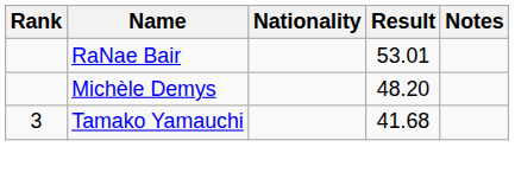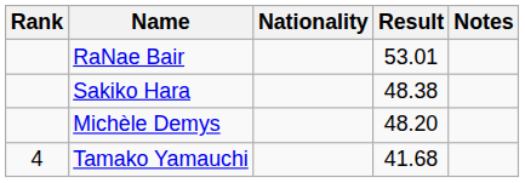 <table class="wikitable sortable" style="text-align:center">
 <tr>
 <th>Rank</th>
 <th>Name</th>
 <th>Nationality</th>
 <th>Result</th>
 <th>Notes</th>
 </tr>
 <tr>
 <td></td>
 <td align=left><a href='#'>RaNae Bair</a></td>
 <td align=left></td>
 <td>53.01</td>
 <td></td>
 </tr>
 <tr>
 <td></td>
+<td align=left><a href='#'>Sakiko Hara</a></td>
+<td align=left></td>
+<td>48.38</td>
+<td></td>
+</tr>
+<tr>
+<td></td>
 <td align=left><a href='#'>Michèle Demys</a></td>
 <td align=left></td>
 <td>48.20</td>
 <td></td>
 </tr>
 <tr>
-<td>3</td>
+<td>4</td>
 <td align=left><a href='#'>Tamako Yamauchi</a></td>
 <td align=left></td>
 <td>41.68</td>
 <td></td>
 </tr>
 </table>
